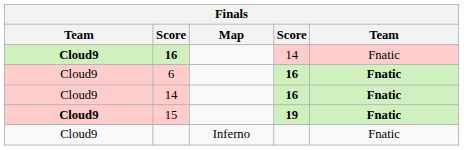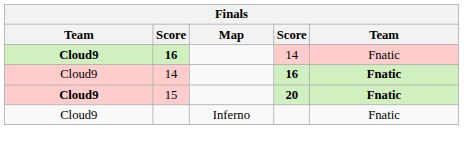 <table class="wikitable" style="text-align: center;">
 <tr>
 <th colspan=5>Finals</th>
 </tr>
 <tr>
 <th width="181px">Team</th>
 <th width="20px">Score</th>
 <th width="100px">Map</th>
 <th width="20px">Score</th>
 <th width="181px">Team</th>
 </tr>
 <tr>
 <td style="background: #D0F0C0;"><strong>Cloud9</strong></td>
 <td style="background: #D0F0C0;"><strong>16</strong></td>
 <td></td>
 <td style="background: #FFCCCC;">14</td>
 <td style="background: #FFCCCC;">Fnatic</td>
 </tr>
 <tr>
 <td style="background: #FFCCCC;">Cloud9</td>
-<td style="background: #FFCCCC;">6</td>
-<td></td>
-<td style="background: #D0F0C0;"><strong>16</strong></td>
-<td style="background: #D0F0C0;"><strong>Fnatic</strong></td>
-</tr>
-<tr>
-<td style="background: #FFCCCC;">Cloud9</td>
 <td style="background: #FFCCCC;">14</td>
 <td></td>
 <td style="background: #D0F0C0;"><strong>16</strong></td>
 <td style="background: #D0F0C0;"><strong>Fnatic</strong></td>
 </tr>
 <tr>
 <td style="background: #FFCCCC;"><strong>Cloud9</strong></td>
 <td style="background: #FFCCCC;">15</td>
 <td></td>
-<td style="background: #D0F0C0;"><strong>19</strong></td>
+<td style="background: #D0F0C0;"><strong>20</strong></td>
 <td style="background: #D0F0C0;"><strong>Fnatic</strong></td>
 </tr>
 <tr>
 <td>Cloud9</td>
 <td></td>
 <td>Inferno</td>
 <td></td>
 <td>Fnatic</td>
 </tr>
 </table>
